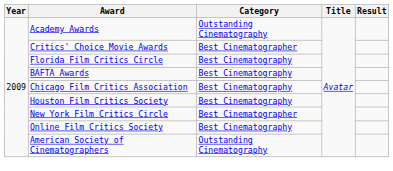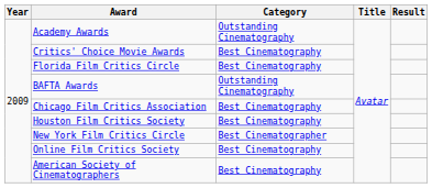 <table class="wikitable">
 <tr>
 <th>Year</th>
 <th>Award</th>
 <th>Category</th>
 <th>Title</th>
 <th>Result</th>
 </tr>
 <tr>
 <td rowspan=9>2009</td>
 <td><a href='#'>Academy Awards</a></td>
 <td><a href='#'>Outstanding Cinematography</a></td>
 <td rowspan=9><em><a href='#'>Avatar</a></em></td>
 <td></td>
 </tr>
 <tr>
 <td><a href='#'>Critics' Choice Movie Awards</a></td>
-<td><a href='#'>Best Cinematographer</a></td>
+<td><a href='#'>Best Cinematography</a></td>
 <td></td>
 </tr>
 <tr>
 <td><a href='#'>Florida Film Critics Circle</a></td>
 <td><a href='#'>Best Cinematography</a></td>
 <td></td>
 </tr>
 <tr>
 <td><a href='#'>BAFTA Awards</a></td>
-<td><a href='#'>Best Cinematography</a></td>
+<td><a href='#'>Outstanding Cinematography</a></td>
 <td></td>
 </tr>
 <tr>
 <td><a href='#'>Chicago Film Critics Association</a></td>
 <td><a href='#'>Best Cinematography</a></td>
 <td></td>
 </tr>
 <tr>
 <td><a href='#'>Houston Film Critics Society</a></td>
 <td><a href='#'>Best Cinematography</a></td>
 <td></td>
 </tr>
 <tr>
 <td><a href='#'>New York Film Critics Circle</a></td>
 <td><a href='#'>Best Cinematographer</a></td>
 <td></td>
 </tr>
 <tr>
 <td><a href='#'>Online Film Critics Society</a></td>
 <td><a href='#'>Best Cinematography</a></td>
 <td></td>
 </tr>
 <tr>
 <td><a href='#'>American Society of Cinematographers</a></td>
-<td><a href='#'>Outstanding Cinematography</a></td>
+<td><a href='#'>Best Cinematography</a></td>
 <td></td>
 </tr>
 </table>
